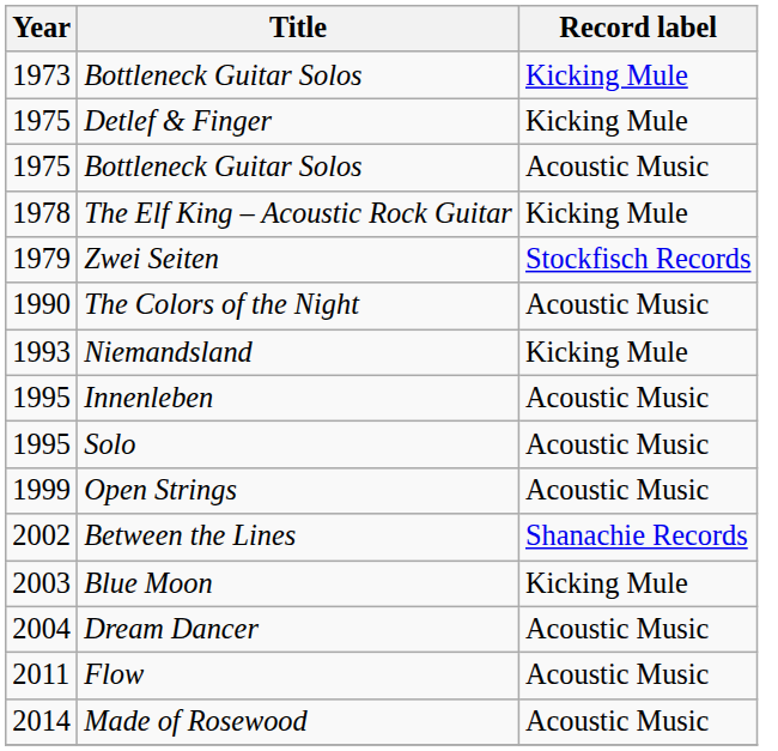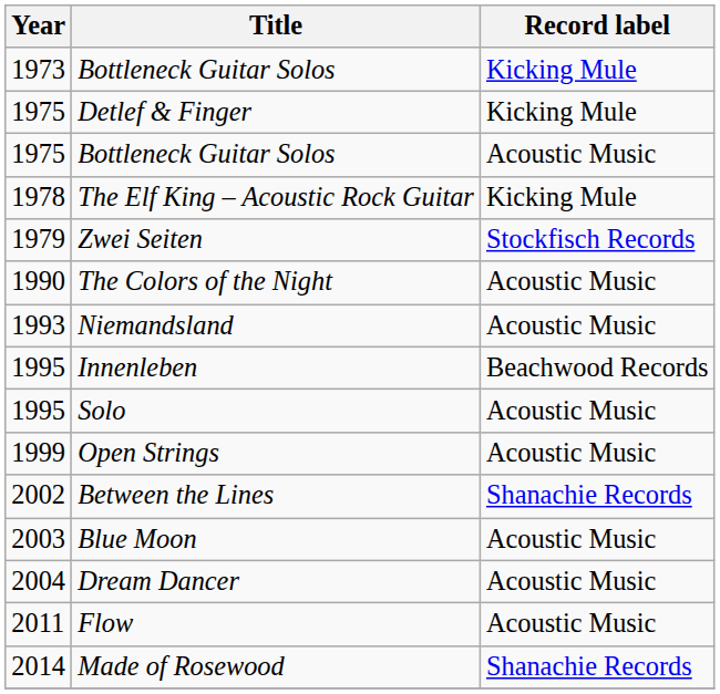 <table class="wikitable sortable" border="1">
 <tr>
 <th>Year</th>
 <th>Title</th>
 <th>Record label</th>
 </tr>
 <tr>
 <td>1973</td>
 <td><em>Bottleneck Guitar Solos</em></td>
 <td><a href='#'>Kicking Mule</a></td>
 </tr>
 <tr>
 <td>1975</td>
 <td><em>Detlef & Finger</em></td>
 <td>Kicking Mule</td>
 </tr>
 <tr>
 <td>1975</td>
 <td><em>Bottleneck Guitar Solos</em></td>
 <td>Acoustic Music</td>
 </tr>
 <tr>
 <td>1978</td>
 <td><em>The Elf King – Acoustic Rock Guitar</em></td>
 <td>Kicking Mule</td>
 </tr>
 <tr>
 <td>1979</td>
 <td><em>Zwei Seiten</em></td>
 <td><a href='#'>Stockfisch Records</a></td>
 </tr>
 <tr>
 <td>1990</td>
 <td><em>The Colors of the Night</em></td>
 <td>Acoustic Music</td>
 </tr>
 <tr>
 <td>1993</td>
 <td><em>Niemandsland</em></td>
-<td>Kicking Mule</td>
+<td>Acoustic Music</td>
 </tr>
 <tr>
 <td>1995</td>
 <td><em>Innenleben</em></td>
-<td>Acoustic Music</td>
+<td>Beachwood Records</td>
 </tr>
 <tr>
 <td>1995</td>
 <td><em>Solo</em></td>
 <td>Acoustic Music</td>
 </tr>
 <tr>
 <td>1999</td>
 <td><em>Open Strings</em></td>
 <td>Acoustic Music</td>
 </tr>
 <tr>
 <td>2002</td>
 <td><em>Between the Lines</em></td>
 <td><a href='#'>Shanachie Records</a></td>
 </tr>
 <tr>
 <td>2003</td>
 <td><em>Blue Moon</em></td>
-<td>Kicking Mule</td>
+<td>Acoustic Music</td>
 </tr>
 <tr>
 <td>2004</td>
 <td><em>Dream Dancer</em></td>
 <td>Acoustic Music</td>
 </tr>
 <tr>
 <td>2011</td>
 <td><em>Flow</em></td>
 <td>Acoustic Music</td>
 </tr>
 <tr>
 <td>2014</td>
 <td><em>Made of Rosewood</em></td>
-<td>Acoustic Music</td>
+<td><a href='#'>Shanachie Records</a></td>
 </tr>
 <tr>
 </tr>
 </table>
